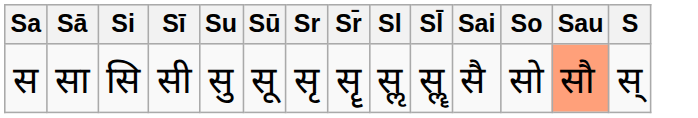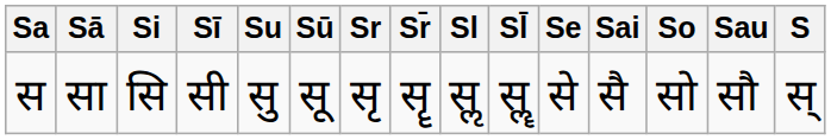 <table class="wikitable">
 <tr>
 <th>Sa</th>
 <th>Sā</th>
 <th>Si</th>
 <th>Sī</th>
 <th>Su</th>
 <th>Sū</th>
 <th>Sr</th>
 <th>Sr̄</th>
 <th>Sl</th>
 <th>Sl̄</th>
+<th>Se</th>
 <th>Sai</th>
 <th>So</th>
 <th>Sau</th>
 <th>S</th>
 </tr>
 <tr style="font-size: 150%;">
 <td>स</td>
 <td>सा</td>
 <td>सि</td>
 <td>सी</td>
 <td>सु</td>
 <td>सू</td>
 <td>सृ</td>
 <td>सॄ</td>
 <td>सॢ</td>
 <td>सॣ</td>
+<td>से</td>
 <td>सै</td>
 <td>सो</td>
-<td style="background: lightsalmon;">सौ</td>
+<td>सौ</td>
 <td>स्</td>
 </tr>
 </table>
